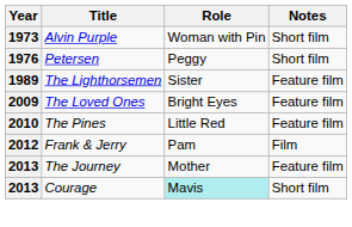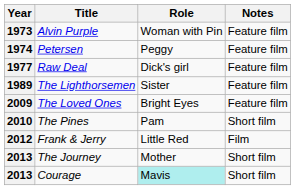 <table class="wikitable sortable plainrowheaders">
 <tr>
 <th scope="col">Year</th>
 <th scope="col">Title</th>
 <th scope="col">Role</th>
 <th scope="col" class="unsortable">Notes</th>
 </tr>
 <tr>
 <th scope="row">1973</th>
 <td><em><a href='#'>Alvin Purple</a></em></td>
 <td>Woman with Pin</td>
-<td>Short film</td>
+<td>Feature film</td>
 </tr>
 <tr>
-<th scope="row">1976</th>
+<th scope="row">1974</th>
 <td><em><a href='#'>Petersen</a></em></td>
 <td>Peggy</td>
-<td>Short film</td>
+<td>Feature film</td>
+</tr>
+<tr>
+<th scope="row">1977</th>
+<td><em><a href='#'>Raw Deal</a></em></td>
+<td>Dick's girl</td>
+<td>Feature film</td>
 </tr>
 <tr>
 <th scope="row">1989</th>
 <td><em><a href='#'>The Lighthorsemen</a></em></td>
 <td>Sister</td>
 <td>Feature film</td>
 </tr>
 <tr>
 <th scope="row">2009</th>
 <td><em><a href='#'>The Loved Ones</a></em></td>
 <td>Bright Eyes</td>
 <td>Feature film</td>
 </tr>
 <tr>
 <th scope="row">2010</th>
 <td><em>The Pines</em></td>
-<td>Little Red</td>
-<td>Feature film</td>
+<td>Pam</td>
+<td>Short film</td>
 </tr>
 <tr>
 <th scope="row">2012</th>
 <td><em>Frank & Jerry</em></td>
-<td>Pam</td>
+<td>Little Red</td>
 <td>Film</td>
 </tr>
 <tr>
 <th scope="row">2013</th>
 <td><em>The Journey</em></td>
 <td>Mother</td>
-<td>Feature film</td>
+<td>Short film</td>
 </tr>
 <tr>
 <th scope="row">2013</th>
 <td><em>Courage</em></td>
 <td style="background: paleturquoise;">Mavis</td>
 <td>Short film</td>
 </tr>
 </table>
